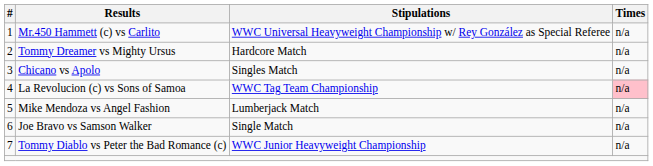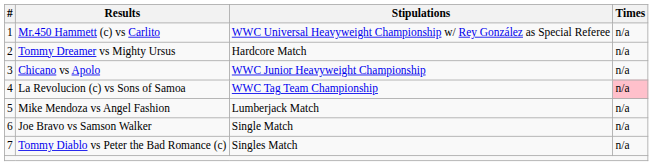 <table style="font-size: 85%" class="wikitable sortable">
 <tr>
 <th>#</th>
 <th>Results</th>
 <th>Stipulations</th>
 <th>Times</th>
 </tr>
 <tr>
 <td>1</td>
 <td><a href='#'>Mr.450 Hammett</a> (c) vs <a href='#'>Carlito</a></td>
 <td><a href='#'>WWC Universal Heavyweight Championship</a> w/ <a href='#'>Rey González</a> as Special Referee</td>
 <td>n/a</td>
 </tr>
 <tr>
 <td>2</td>
 <td><a href='#'>Tommy Dreamer</a> vs Mighty Ursus</td>
 <td>Hardcore Match</td>
 <td>n/a</td>
 </tr>
 <tr>
 <td>3</td>
 <td><a href='#'>Chicano</a> vs <a href='#'>Apolo</a></td>
-<td>Singles Match</td>
+<td><a href='#'>WWC Junior Heavyweight Championship</a></td>
 <td>n/a</td>
 </tr>
 <tr>
 <td>4</td>
 <td>La Revolucion (c) vs Sons of Samoa</td>
 <td><a href='#'>WWC Tag Team Championship</a></td>
 <td style="background: pink;">n/a</td>
 </tr>
 <tr>
 <td>5</td>
 <td>Mike Mendoza vs Angel Fashion</td>
 <td>Lumberjack Match</td>
 <td>n/a</td>
 </tr>
 <tr>
 <td>6</td>
 <td>Joe Bravo vs Samson Walker</td>
 <td>Single Match</td>
 <td>n/a</td>
 </tr>
 <tr>
 <td>7</td>
 <td><a href='#'>Tommy Diablo</a> vs Peter the Bad Romance (c)</td>
-<td><a href='#'>WWC Junior Heavyweight Championship</a></td>
+<td>Singles Match</td>
 <td>n/a</td>
 </tr>
 <tr>
 <td colspan=4></td>
 </tr>
 </table>
